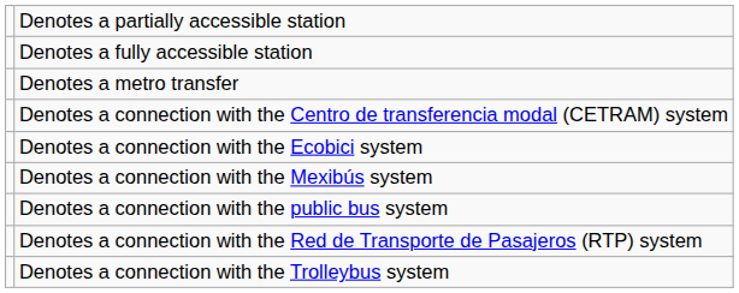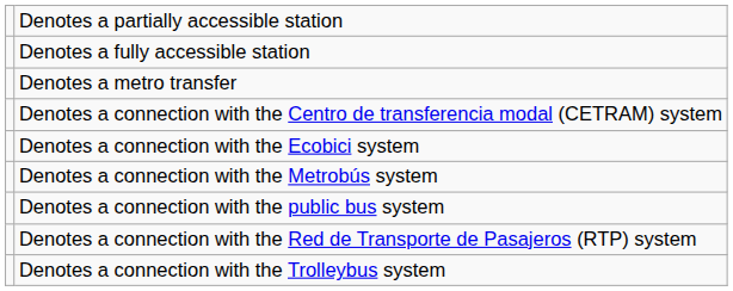 <table class="wikitable">
 <tr>
 <td> </td>
 <td>Denotes a partially accessible station</td>
 </tr>
 <tr>
 <td> </td>
 <td>Denotes a fully accessible station</td>
 </tr>
 <tr>
 <td></td>
 <td>Denotes a metro transfer</td>
 </tr>
 <tr>
 <td></td>
 <td>Denotes a connection with the <a href='#'>Centro de transferencia modal</a> (CETRAM) system</td>
 </tr>
 <tr>
 <td></td>
 <td>Denotes a connection with the <a href='#'>Ecobici</a> system</td>
 </tr>
 <tr>
 <td></td>
-<td>Denotes a connection with the <a href='#'>Mexibús</a> system</td>
+<td>Denotes a connection with the <a href='#'>Metrobús</a> system</td>
 </tr>
 <tr>
 <td></td>
 <td>Denotes a connection with the <a href='#'>public bus</a> system</td>
 </tr>
 <tr>
 <td></td>
 <td>Denotes a connection with the <a href='#'>Red de Transporte de Pasajeros</a> (RTP) system</td>
 </tr>
 <tr>
 <td></td>
 <td>Denotes a connection with the <a href='#'>Trolleybus</a> system</td>
 </tr>
 </table>
